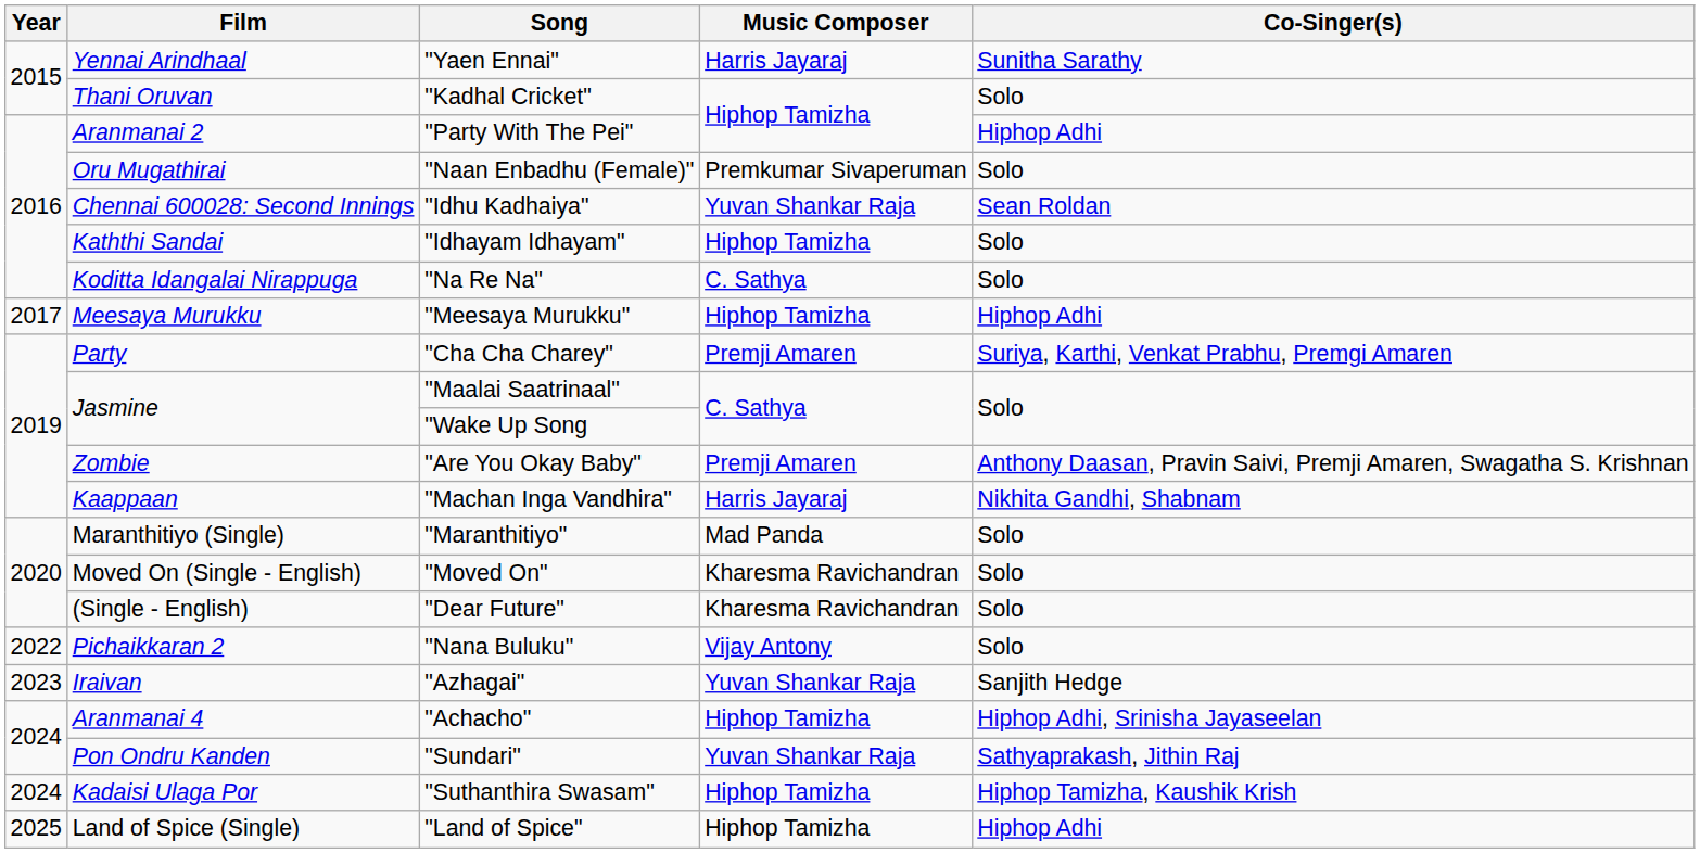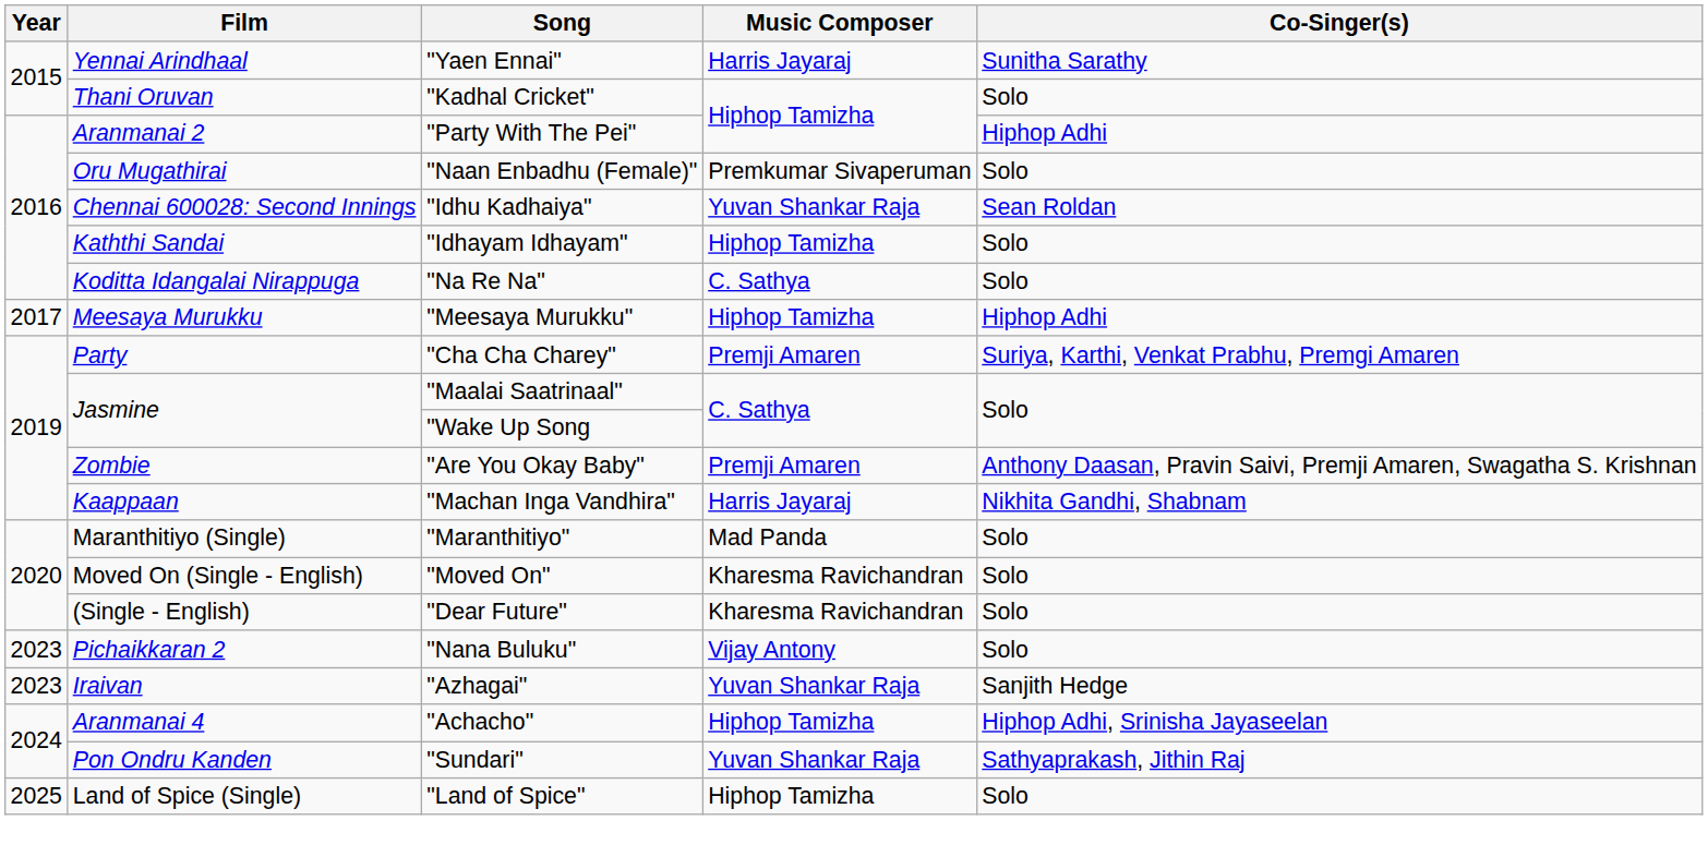 <table class="wikitable">
 <tr>
 <th>Year</th>
 <th>Film</th>
 <th>Song</th>
 <th>Music Composer</th>
 <th>Co-Singer(s)</th>
 </tr>
 <tr>
 <td rowspan="2">2015</td>
 <td><em><a href='#'>Yennai Arindhaal</a></em></td>
 <td>"Yaen Ennai"</td>
 <td><a href='#'>Harris Jayaraj</a></td>
 <td><a href='#'>Sunitha Sarathy</a></td>
 </tr>
 <tr>
 <td><em><a href='#'>Thani Oruvan</a></em></td>
 <td>"Kadhal Cricket"</td>
 <td rowspan="2"><a href='#'>Hiphop Tamizha</a></td>
 <td>Solo</td>
 </tr>
 <tr>
 <td rowspan="5">2016</td>
 <td><em><a href='#'>Aranmanai 2</a></em></td>
 <td>"Party With The Pei"</td>
 <td><a href='#'>Hiphop Adhi</a></td>
 </tr>
 <tr>
 <td><em><a href='#'>Oru Mugathirai</a></em></td>
 <td>"Naan Enbadhu (Female)"</td>
 <td>Premkumar Sivaperuman</td>
 <td>Solo</td>
 </tr>
 <tr>
 <td><em><a href='#'>Chennai 600028: Second Innings</a></em></td>
 <td>"Idhu Kadhaiya"</td>
 <td><a href='#'>Yuvan Shankar Raja</a></td>
 <td><a href='#'>Sean Roldan</a></td>
 </tr>
 <tr>
 <td><em><a href='#'>Kaththi Sandai</a></em></td>
 <td>"Idhayam Idhayam"</td>
 <td><a href='#'>Hiphop Tamizha</a></td>
 <td>Solo</td>
 </tr>
 <tr>
 <td><em><a href='#'>Koditta Idangalai Nirappuga</a></em></td>
 <td>"Na Re Na"</td>
 <td><a href='#'>C. Sathya</a></td>
 <td>Solo</td>
 </tr>
 <tr>
 <td>2017</td>
 <td><em><a href='#'>Meesaya Murukku</a></em></td>
 <td>"Meesaya Murukku" </td>
 <td><a href='#'>Hiphop Tamizha</a></td>
 <td><a href='#'>Hiphop Adhi</a></td>
 </tr>
 <tr>
 <td rowspan="5">2019</td>
 <td><em><a href='#'>Party</a></em></td>
 <td>"Cha Cha Charey"</td>
 <td><a href='#'>Premji Amaren</a></td>
 <td><a href='#'>Suriya</a>, <a href='#'>Karthi</a>, <a href='#'>Venkat Prabhu</a>, <a href='#'>Premgi Amaren</a></td>
 </tr>
 <tr>
 <td rowspan="2"><em>Jasmine</em></td>
 <td>"Maalai Saatrinaal"</td>
 <td rowspan="2"><a href='#'>C. Sathya</a></td>
 <td rowspan="2">Solo</td>
 </tr>
 <tr>
 <td>"Wake Up Song</td>
 </tr>
 <tr>
 <td><em><a href='#'>Zombie</a></em></td>
 <td>"Are You Okay Baby"</td>
 <td><a href='#'>Premji Amaren</a></td>
 <td><a href='#'>Anthony Daasan</a>, Pravin Saivi, Premji Amaren, Swagatha S. Krishnan</td>
 </tr>
 <tr>
 <td><em><a href='#'>Kaappaan</a></em></td>
 <td>"Machan Inga Vandhira"</td>
 <td><a href='#'>Harris Jayaraj</a></td>
 <td><a href='#'>Nikhita Gandhi</a>, <a href='#'>Shabnam</a></td>
 </tr>
 <tr>
 <td rowspan="3">2020</td>
 <td>Maranthitiyo (Single)</td>
 <td>"Maranthitiyo"</td>
 <td>Mad Panda</td>
 <td>Solo</td>
 </tr>
 <tr>
 <td>Moved On (Single - English)</td>
 <td>"Moved On"</td>
 <td>Kharesma Ravichandran</td>
 <td>Solo</td>
 </tr>
 <tr>
 <td> (Single - English)</td>
 <td>"Dear Future"</td>
 <td>Kharesma Ravichandran</td>
 <td>Solo</td>
 </tr>
 <tr>
-<td>2022</td>
+<td>2023</td>
 <td><em><a href='#'>Pichaikkaran 2</a></em></td>
 <td>"Nana Buluku"</td>
 <td><a href='#'>Vijay Antony</a></td>
 <td>Solo</td>
 </tr>
 <tr>
 <td>2023</td>
 <td><em><a href='#'>Iraivan</a></em></td>
 <td>"Azhagai"</td>
 <td><a href='#'>Yuvan Shankar Raja</a></td>
 <td>Sanjith Hedge</td>
 </tr>
 <tr>
 <td rowspan="2">2024</td>
 <td><em><a href='#'>Aranmanai 4</a></em></td>
 <td>"Achacho"</td>
 <td><a href='#'>Hiphop Tamizha</a></td>
 <td><a href='#'>Hiphop Adhi</a>, <a href='#'>Srinisha Jayaseelan</a></td>
 </tr>
 <tr>
 <td><em><a href='#'>Pon Ondru Kanden</a></em></td>
 <td>"Sundari"</td>
 <td><a href='#'>Yuvan Shankar Raja</a></td>
 <td><a href='#'>Sathyaprakash</a>, <a href='#'>Jithin Raj</a></td>
 </tr>
 <tr>
-<td>2024</td>
-<td><em><a href='#'>Kadaisi Ulaga Por </a></em></td>
-<td>"Suthanthira Swasam"</td>
-<td><a href='#'>Hiphop Tamizha</a></td>
-<td><a href='#'>Hiphop Tamizha</a>, <a href='#'>Kaushik Krish</a></td>
-</tr>
-<tr>
 <td>2025</td>
 <td>Land of Spice (Single)</td>
 <td>"Land of Spice"</td>
 <td>Hiphop Tamizha</td>
-<td><a href='#'>Hiphop Adhi</a></td>
+<td>Solo</td>
 </tr>
 </table>
